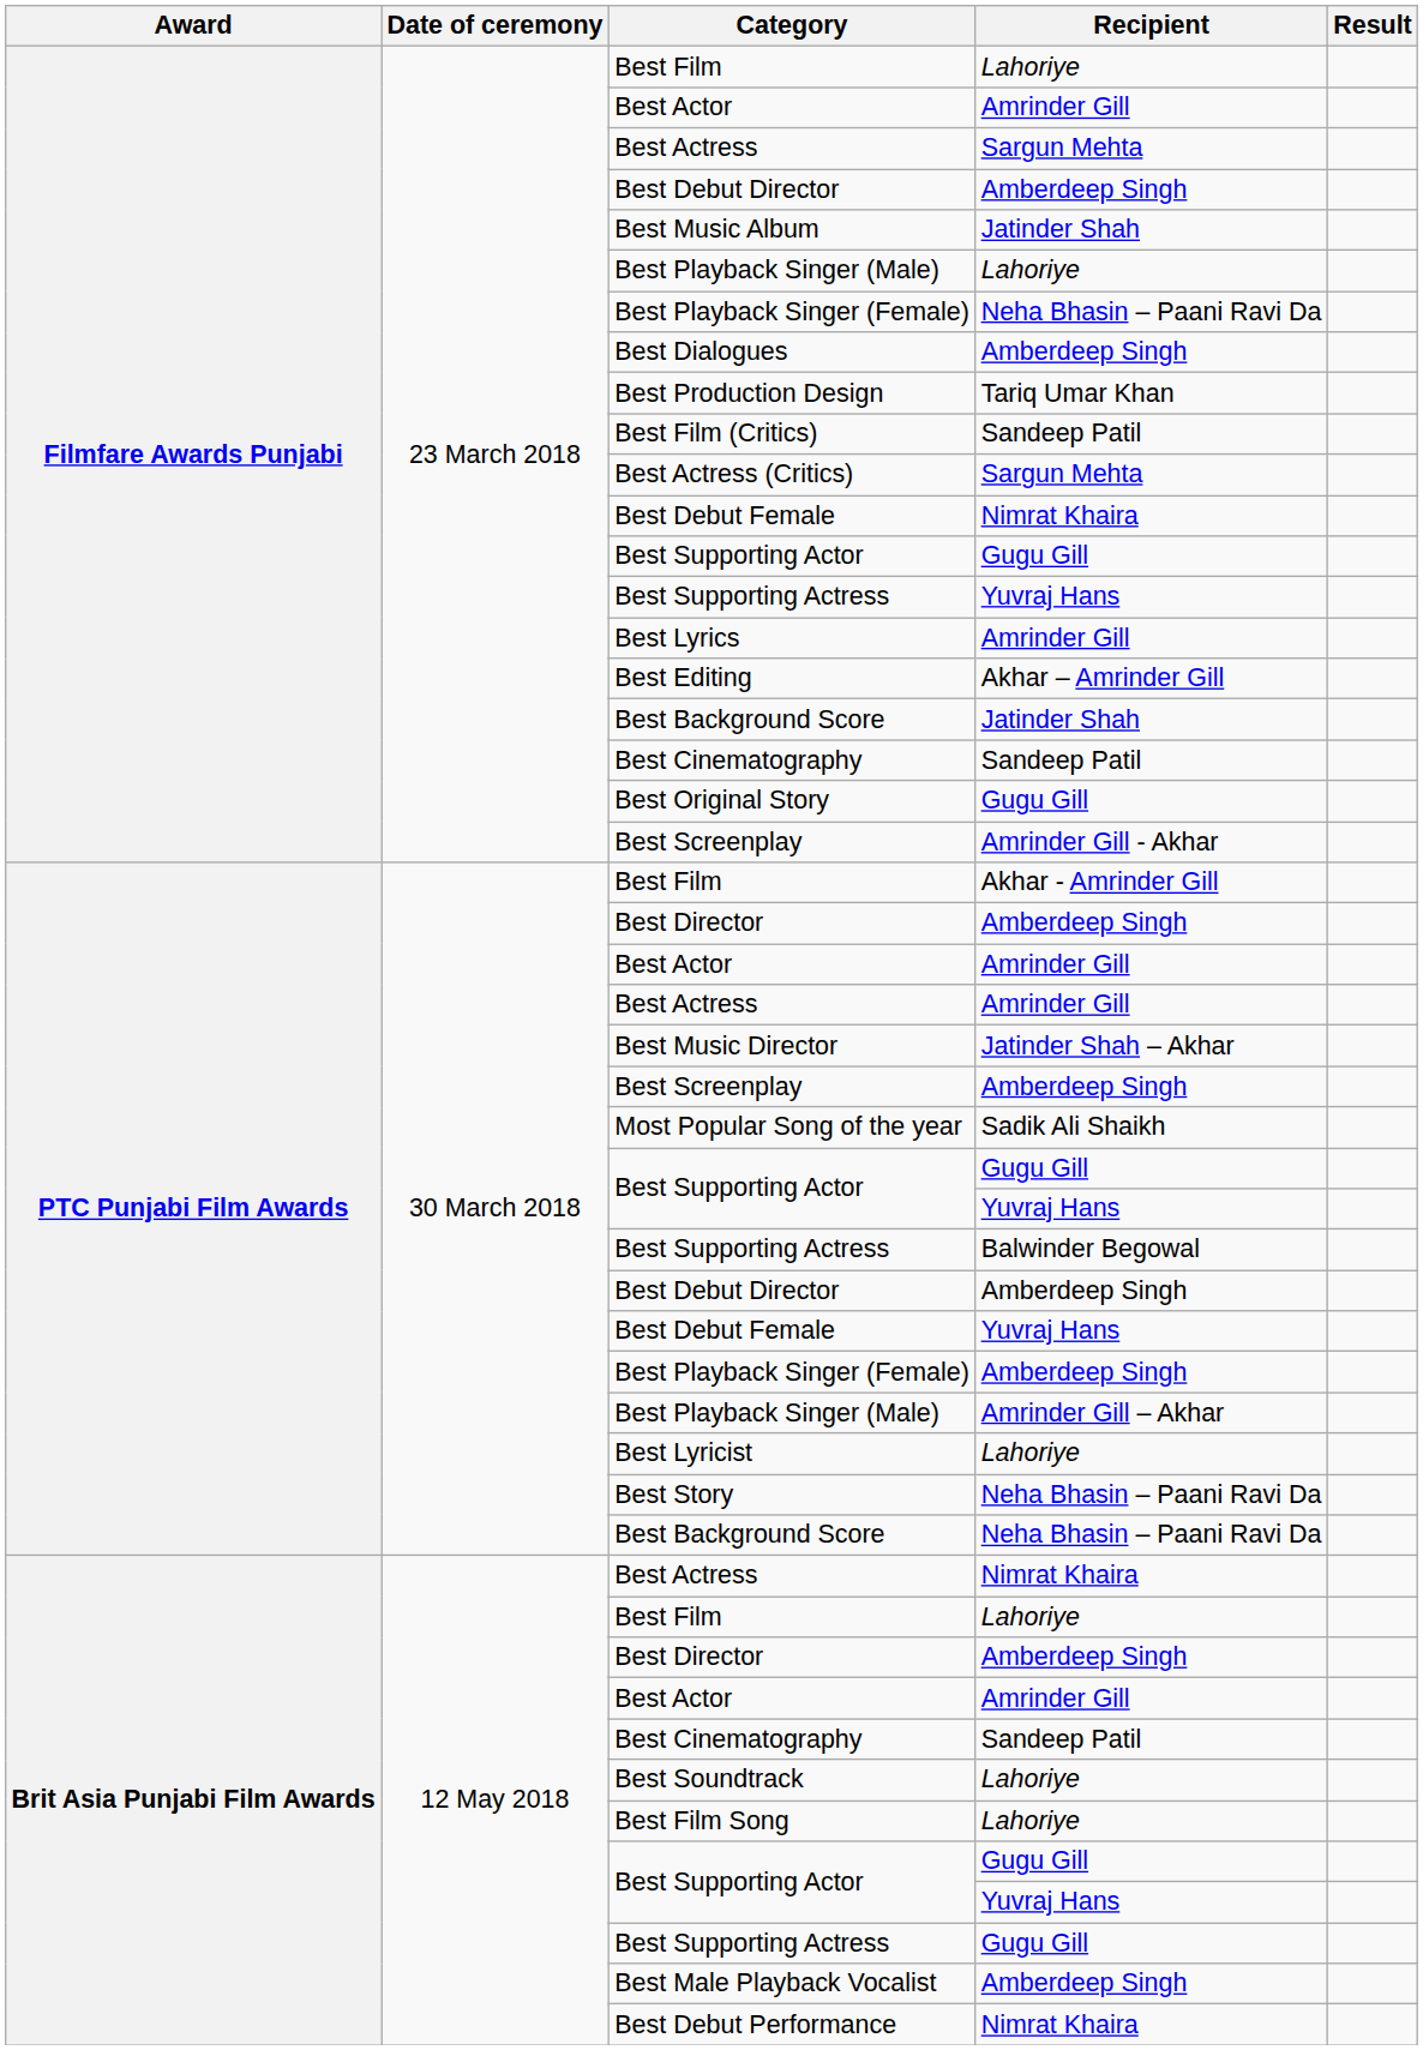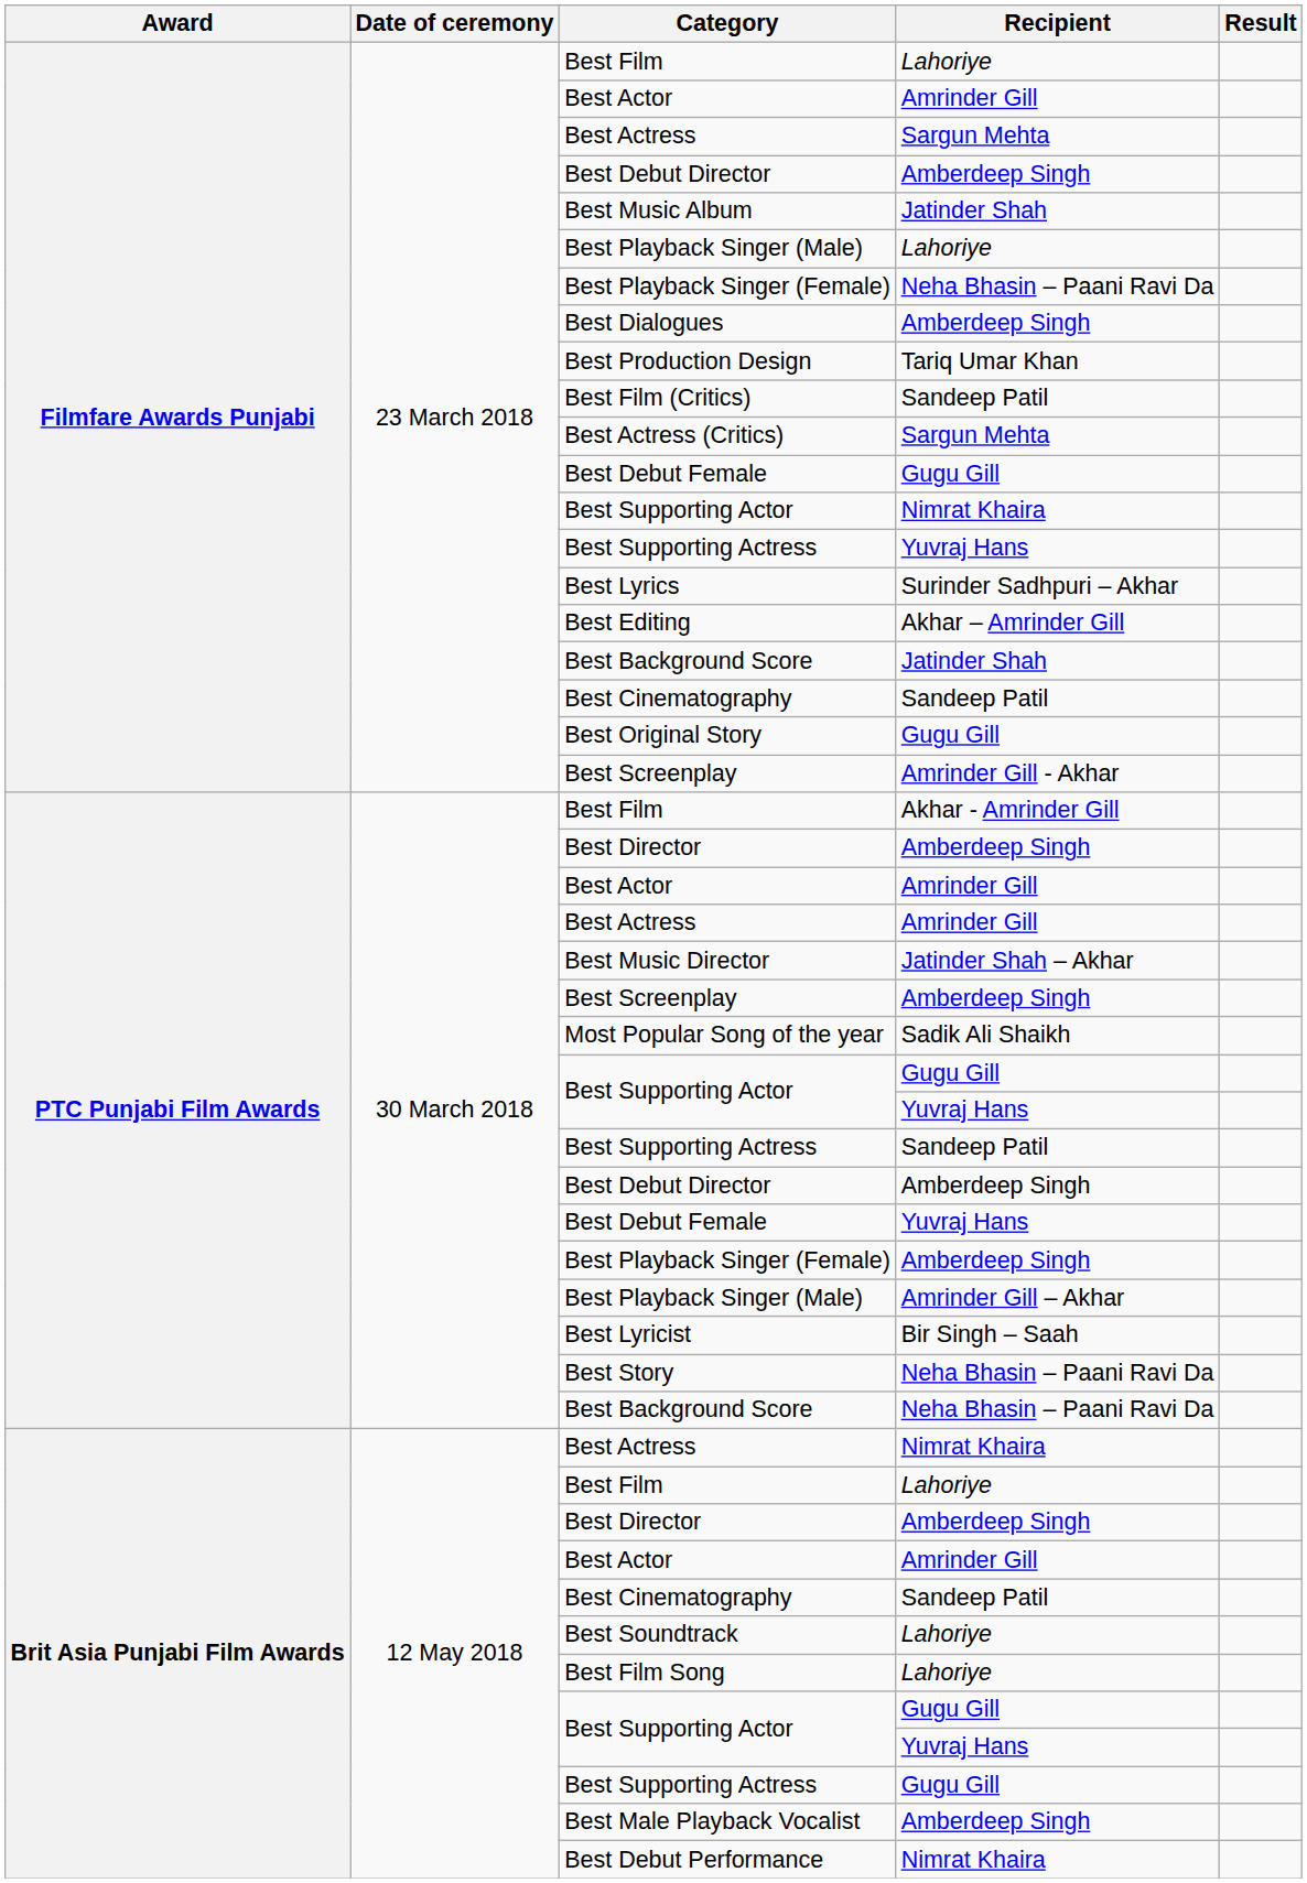 <table class="wikitable plainrowheaders sortable">
 <tr>
 <th scope="col">Award</th>
 <th scope="col">Date of ceremony</th>
 <th scope="col">Category</th>
 <th scope="col">Recipient</th>
 <th scope="col">Result</th>
 </tr>
 <tr>
 <th scope="row" rowspan="20"><a href='#'>Filmfare Awards Punjabi</a></th>
 <td rowspan="20" style="text-align:center;">23 March 2018</td>
 <td>Best Film</td>
 <td><em>Lahoriye</em></td>
 <td></td>
 </tr>
 <tr>
 <td>Best Actor</td>
 <td><a href='#'>Amrinder Gill</a></td>
 <td></td>
 </tr>
 <tr>
 <td>Best Actress</td>
 <td><a href='#'>Sargun Mehta</a></td>
 <td></td>
 </tr>
 <tr>
 <td>Best Debut Director</td>
 <td><a href='#'>Amberdeep Singh</a></td>
 <td></td>
 </tr>
 <tr>
 <td>Best Music Album</td>
 <td><a href='#'>Jatinder Shah</a></td>
 <td></td>
 </tr>
 <tr>
 <td>Best Playback Singer (Male)</td>
 <td><em>Lahoriye</em></td>
 <td></td>
 </tr>
 <tr>
 <td>Best Playback Singer (Female)</td>
 <td><a href='#'>Neha Bhasin</a> – Paani Ravi Da</td>
 <td></td>
 </tr>
 <tr>
 <td>Best Dialogues</td>
 <td><a href='#'>Amberdeep Singh</a></td>
 <td></td>
 </tr>
 <tr>
 <td>Best Production Design</td>
 <td>Tariq Umar Khan</td>
 <td></td>
 </tr>
 <tr>
 <td>Best Film (Critics)</td>
 <td>Sandeep Patil</td>
 <td></td>
 </tr>
 <tr>
 <td>Best Actress (Critics)</td>
 <td><a href='#'>Sargun Mehta</a></td>
 <td></td>
 </tr>
 <tr>
 <td>Best Debut Female</td>
-<td><a href='#'>Nimrat Khaira</a></td>
+<td><a href='#'>Gugu Gill</a></td>
 <td></td>
 </tr>
 <tr>
 <td>Best Supporting Actor</td>
-<td><a href='#'>Gugu Gill</a></td>
+<td><a href='#'>Nimrat Khaira</a></td>
 <td></td>
 </tr>
 <tr>
 <td>Best Supporting Actress</td>
 <td><a href='#'>Yuvraj Hans</a></td>
 <td></td>
 </tr>
 <tr>
 <td>Best Lyrics</td>
-<td><a href='#'>Amrinder Gill</a></td>
+<td>Surinder Sadhpuri – Akhar</td>
 <td></td>
 </tr>
 <tr>
 <td>Best Editing</td>
 <td>Akhar – <a href='#'>Amrinder Gill</a></td>
 <td></td>
 </tr>
 <tr>
 <td>Best Background Score</td>
 <td><a href='#'>Jatinder Shah</a></td>
 <td></td>
 </tr>
 <tr>
 <td>Best Cinematography</td>
 <td>Sandeep Patil</td>
 <td></td>
 </tr>
 <tr>
 <td>Best Original Story</td>
 <td><a href='#'>Gugu Gill</a></td>
 <td></td>
 </tr>
 <tr>
 <td>Best Screenplay</td>
 <td><a href='#'>Amrinder Gill</a> - Akhar</td>
 <td></td>
 </tr>
 <tr>
 <th scope="row" rowspan="17"><a href='#'>PTC Punjabi Film Awards</a></th>
 <td rowspan="17" style="text-align:center;">30 March 2018</td>
 <td>Best Film</td>
 <td>Akhar - <a href='#'>Amrinder Gill</a></td>
 <td></td>
 </tr>
 <tr>
 <td>Best Director</td>
 <td><a href='#'>Amberdeep Singh</a></td>
 <td></td>
 </tr>
 <tr>
 <td>Best Actor</td>
 <td><a href='#'>Amrinder Gill</a></td>
 <td></td>
 </tr>
 <tr>
 <td>Best Actress</td>
 <td><a href='#'>Amrinder Gill</a></td>
 <td></td>
 </tr>
 <tr>
 <td>Best Music Director</td>
 <td><a href='#'>Jatinder Shah</a> – Akhar</td>
 <td></td>
 </tr>
 <tr>
 <td>Best Screenplay</td>
 <td><a href='#'>Amberdeep Singh</a></td>
 <td></td>
 </tr>
 <tr>
 <td>Most Popular Song of the year</td>
 <td>Sadik Ali Shaikh</td>
 <td></td>
 </tr>
 <tr>
 <td rowspan="2">Best Supporting Actor</td>
 <td><a href='#'>Gugu Gill</a></td>
 <td></td>
 </tr>
 <tr>
 <td><a href='#'>Yuvraj Hans</a></td>
 <td></td>
 </tr>
 <tr>
 <td>Best Supporting Actress</td>
-<td>Balwinder Begowal</td>
+<td>Sandeep Patil</td>
 <td></td>
 </tr>
 <tr>
 <td>Best Debut Director</td>
 <td>Amberdeep Singh</td>
 <td></td>
 </tr>
 <tr>
 <td>Best Debut Female</td>
 <td><a href='#'>Yuvraj Hans</a></td>
 <td></td>
 </tr>
 <tr>
 <td>Best Playback Singer (Female)</td>
 <td><a href='#'>Amberdeep Singh</a></td>
 <td></td>
 </tr>
 <tr>
 <td>Best Playback Singer (Male)</td>
 <td><a href='#'>Amrinder Gill</a> – Akhar</td>
 <td></td>
 </tr>
 <tr>
 <td>Best Lyricist</td>
-<td><em>Lahoriye</em></td>
+<td>Bir Singh – Saah</td>
 <td></td>
 </tr>
 <tr>
 <td>Best Story</td>
 <td><a href='#'>Neha Bhasin</a> – Paani Ravi Da</td>
 <td></td>
 </tr>
 <tr>
 <td>Best Background Score</td>
 <td><a href='#'>Neha Bhasin</a> – Paani Ravi Da</td>
 <td></td>
 </tr>
 <tr>
 <th scope="row" rowspan="12">Brit Asia Punjabi Film Awards</th>
 <td rowspan="12" style="text-align:center;">12 May 2018</td>
 <td>Best Actress</td>
 <td><a href='#'>Nimrat Khaira</a></td>
 <td></td>
 </tr>
 <tr>
 <td>Best Film</td>
 <td><em>Lahoriye</em></td>
 <td></td>
 </tr>
 <tr>
 <td>Best Director</td>
 <td><a href='#'>Amberdeep Singh</a></td>
 <td></td>
 </tr>
 <tr>
 <td>Best Actor</td>
 <td><a href='#'>Amrinder Gill</a></td>
 <td></td>
 </tr>
 <tr>
 <td>Best Cinematography</td>
 <td>Sandeep Patil</td>
 <td></td>
 </tr>
 <tr>
 <td>Best Soundtrack</td>
 <td><em>Lahoriye</em></td>
 <td></td>
 </tr>
 <tr>
 <td>Best Film Song</td>
 <td><em>Lahoriye</em></td>
 <td></td>
 </tr>
 <tr>
 <td rowspan="2">Best Supporting Actor</td>
 <td><a href='#'>Gugu Gill</a></td>
 <td></td>
 </tr>
 <tr>
 <td><a href='#'>Yuvraj Hans</a></td>
 <td></td>
 </tr>
 <tr>
 <td>Best Supporting Actress</td>
 <td><a href='#'>Gugu Gill</a></td>
 <td></td>
 </tr>
 <tr>
 <td>Best Male Playback Vocalist</td>
 <td><a href='#'>Amberdeep Singh</a></td>
 <td></td>
 </tr>
 <tr>
 <td>Best Debut Performance</td>
 <td><a href='#'>Nimrat Khaira</a></td>
 <td></td>
 </tr>
 </table>
